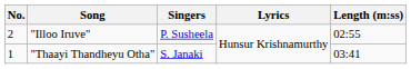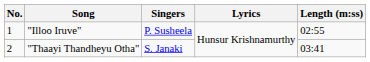 <table class="wikitable" style="font-size:95%;">
 <tr>
 <th>No.</th>
 <th>Song</th>
 <th>Singers</th>
 <th>Lyrics</th>
 <th>Length (m:ss)</th>
 </tr>
 <tr>
-<td>2</td>
+<td>1</td>
 <td>"Illoo Iruve"</td>
 <td><a href='#'>P. Susheela</a></td>
 <td rowspan=2>Hunsur Krishnamurthy</td>
 <td>02:55</td>
 </tr>
 <tr>
-<td>1</td>
+<td>2</td>
 <td>"Thaayi Thandheyu Otha"</td>
 <td><a href='#'>S. Janaki</a></td>
 <td>03:41</td>
 </tr>
 </table>
